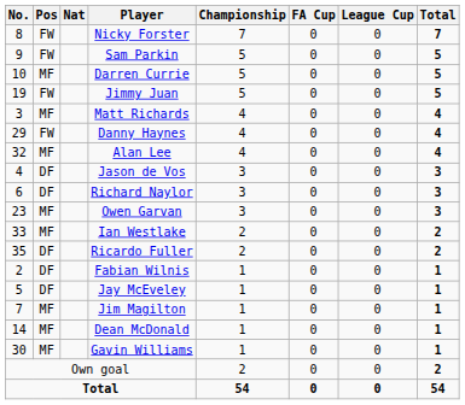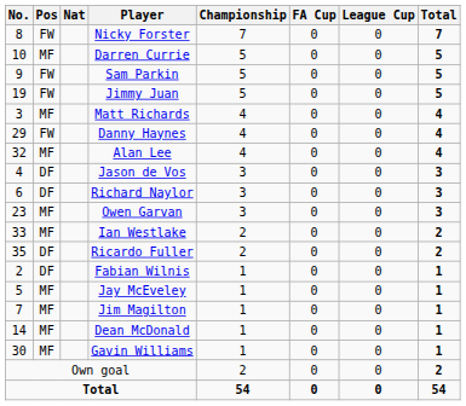 <table class="wikitable" style="text-align:center">
 <tr>
 <th width=0%>No.</th>
 <th width=0%>Pos</th>
 <th width=0%>Nat</th>
 <th width=0%>Player</th>
 <th width=0%>Championship</th>
 <th width=0%>FA Cup</th>
 <th width=0%>League Cup</th>
 <th width=0%>Total</th>
 </tr>
 <tr>
 <td>8</td>
 <td>FW</td>
 <td align="left"></td>
 <td><a href='#'>Nicky Forster</a></td>
 <td>7</td>
 <td>0</td>
 <td>0</td>
 <td><strong>7</strong></td>
 </tr>
 <tr>
-<td>9</td>
-<td>FW</td>
+<td>10</td>
+<td>MF</td>
 <td align="left"></td>
-<td><a href='#'>Sam Parkin</a></td>
+<td><a href='#'>Darren Currie</a></td>
 <td>5</td>
 <td>0</td>
 <td>0</td>
 <td><strong>5</strong></td>
 </tr>
 <tr>
-<td>10</td>
-<td>MF</td>
+<td>9</td>
+<td>FW</td>
 <td align="left"></td>
-<td><a href='#'>Darren Currie</a></td>
+<td><a href='#'>Sam Parkin</a></td>
 <td>5</td>
 <td>0</td>
 <td>0</td>
 <td><strong>5</strong></td>
 </tr>
 <tr>
 <td>19</td>
 <td>FW</td>
 <td align="left"></td>
 <td><a href='#'>Jimmy Juan</a></td>
 <td>5</td>
 <td>0</td>
 <td>0</td>
 <td><strong>5</strong></td>
 </tr>
 <tr>
 <td>3</td>
 <td>MF</td>
 <td align="left"></td>
 <td><a href='#'>Matt Richards</a></td>
 <td>4</td>
 <td>0</td>
 <td>0</td>
 <td><strong>4</strong></td>
 </tr>
 <tr>
 <td>29</td>
 <td>FW</td>
 <td align="left"></td>
 <td><a href='#'>Danny Haynes</a></td>
 <td>4</td>
 <td>0</td>
 <td>0</td>
 <td><strong>4</strong></td>
 </tr>
 <tr>
 <td>32</td>
 <td>MF</td>
 <td align="left"></td>
 <td><a href='#'>Alan Lee</a></td>
 <td>4</td>
 <td>0</td>
 <td>0</td>
 <td><strong>4</strong></td>
 </tr>
 <tr>
 <td>4</td>
 <td>DF</td>
 <td align="left"></td>
 <td><a href='#'>Jason de Vos</a></td>
 <td>3</td>
 <td>0</td>
 <td>0</td>
 <td><strong>3</strong></td>
 </tr>
 <tr>
 <td>6</td>
 <td>DF</td>
 <td align="left"></td>
 <td><a href='#'>Richard Naylor</a></td>
 <td>3</td>
 <td>0</td>
 <td>0</td>
 <td><strong>3</strong></td>
 </tr>
 <tr>
 <td>23</td>
 <td>MF</td>
 <td align="left"></td>
 <td><a href='#'>Owen Garvan</a></td>
 <td>3</td>
 <td>0</td>
 <td>0</td>
 <td><strong>3</strong></td>
 </tr>
 <tr>
 <td>33</td>
 <td>MF</td>
 <td align="left"></td>
 <td><a href='#'>Ian Westlake</a></td>
 <td>2</td>
 <td>0</td>
 <td>0</td>
 <td><strong>2</strong></td>
 </tr>
 <tr>
 <td>35</td>
 <td>DF</td>
 <td align="left"></td>
 <td><a href='#'>Ricardo Fuller</a></td>
 <td>2</td>
 <td>0</td>
 <td>0</td>
 <td><strong>2</strong></td>
 </tr>
 <tr>
 <td>2</td>
 <td>DF</td>
 <td align="left"></td>
 <td><a href='#'>Fabian Wilnis</a></td>
 <td>1</td>
 <td>0</td>
 <td>0</td>
 <td><strong>1</strong></td>
 </tr>
 <tr>
 <td>5</td>
-<td>DF</td>
+<td>MF</td>
 <td align="left"></td>
 <td><a href='#'>Jay McEveley</a></td>
 <td>1</td>
 <td>0</td>
 <td>0</td>
 <td><strong>1</strong></td>
 </tr>
 <tr>
 <td>7</td>
 <td>MF</td>
 <td align="left"></td>
 <td><a href='#'>Jim Magilton</a></td>
 <td>1</td>
 <td>0</td>
 <td>0</td>
 <td><strong>1</strong></td>
 </tr>
 <tr>
 <td>14</td>
 <td>MF</td>
 <td align="left"></td>
 <td><a href='#'>Dean McDonald</a></td>
 <td>1</td>
 <td>0</td>
 <td>0</td>
 <td><strong>1</strong></td>
 </tr>
 <tr>
 <td>30</td>
 <td>MF</td>
 <td align="left"></td>
 <td><a href='#'>Gavin Williams</a></td>
 <td>1</td>
 <td>0</td>
 <td>0</td>
 <td><strong>1</strong></td>
 </tr>
 <tr>
 <td colspan=4>Own goal</td>
 <td>2</td>
 <td>0</td>
 <td>0</td>
 <td><strong>2</strong></td>
 </tr>
 <tr>
 <td colspan=4><strong>Total</strong></td>
 <td><strong>54</strong></td>
 <td><strong>0</strong></td>
 <td><strong>0</strong></td>
 <td><strong>54</strong></td>
 </tr>
 </table>
